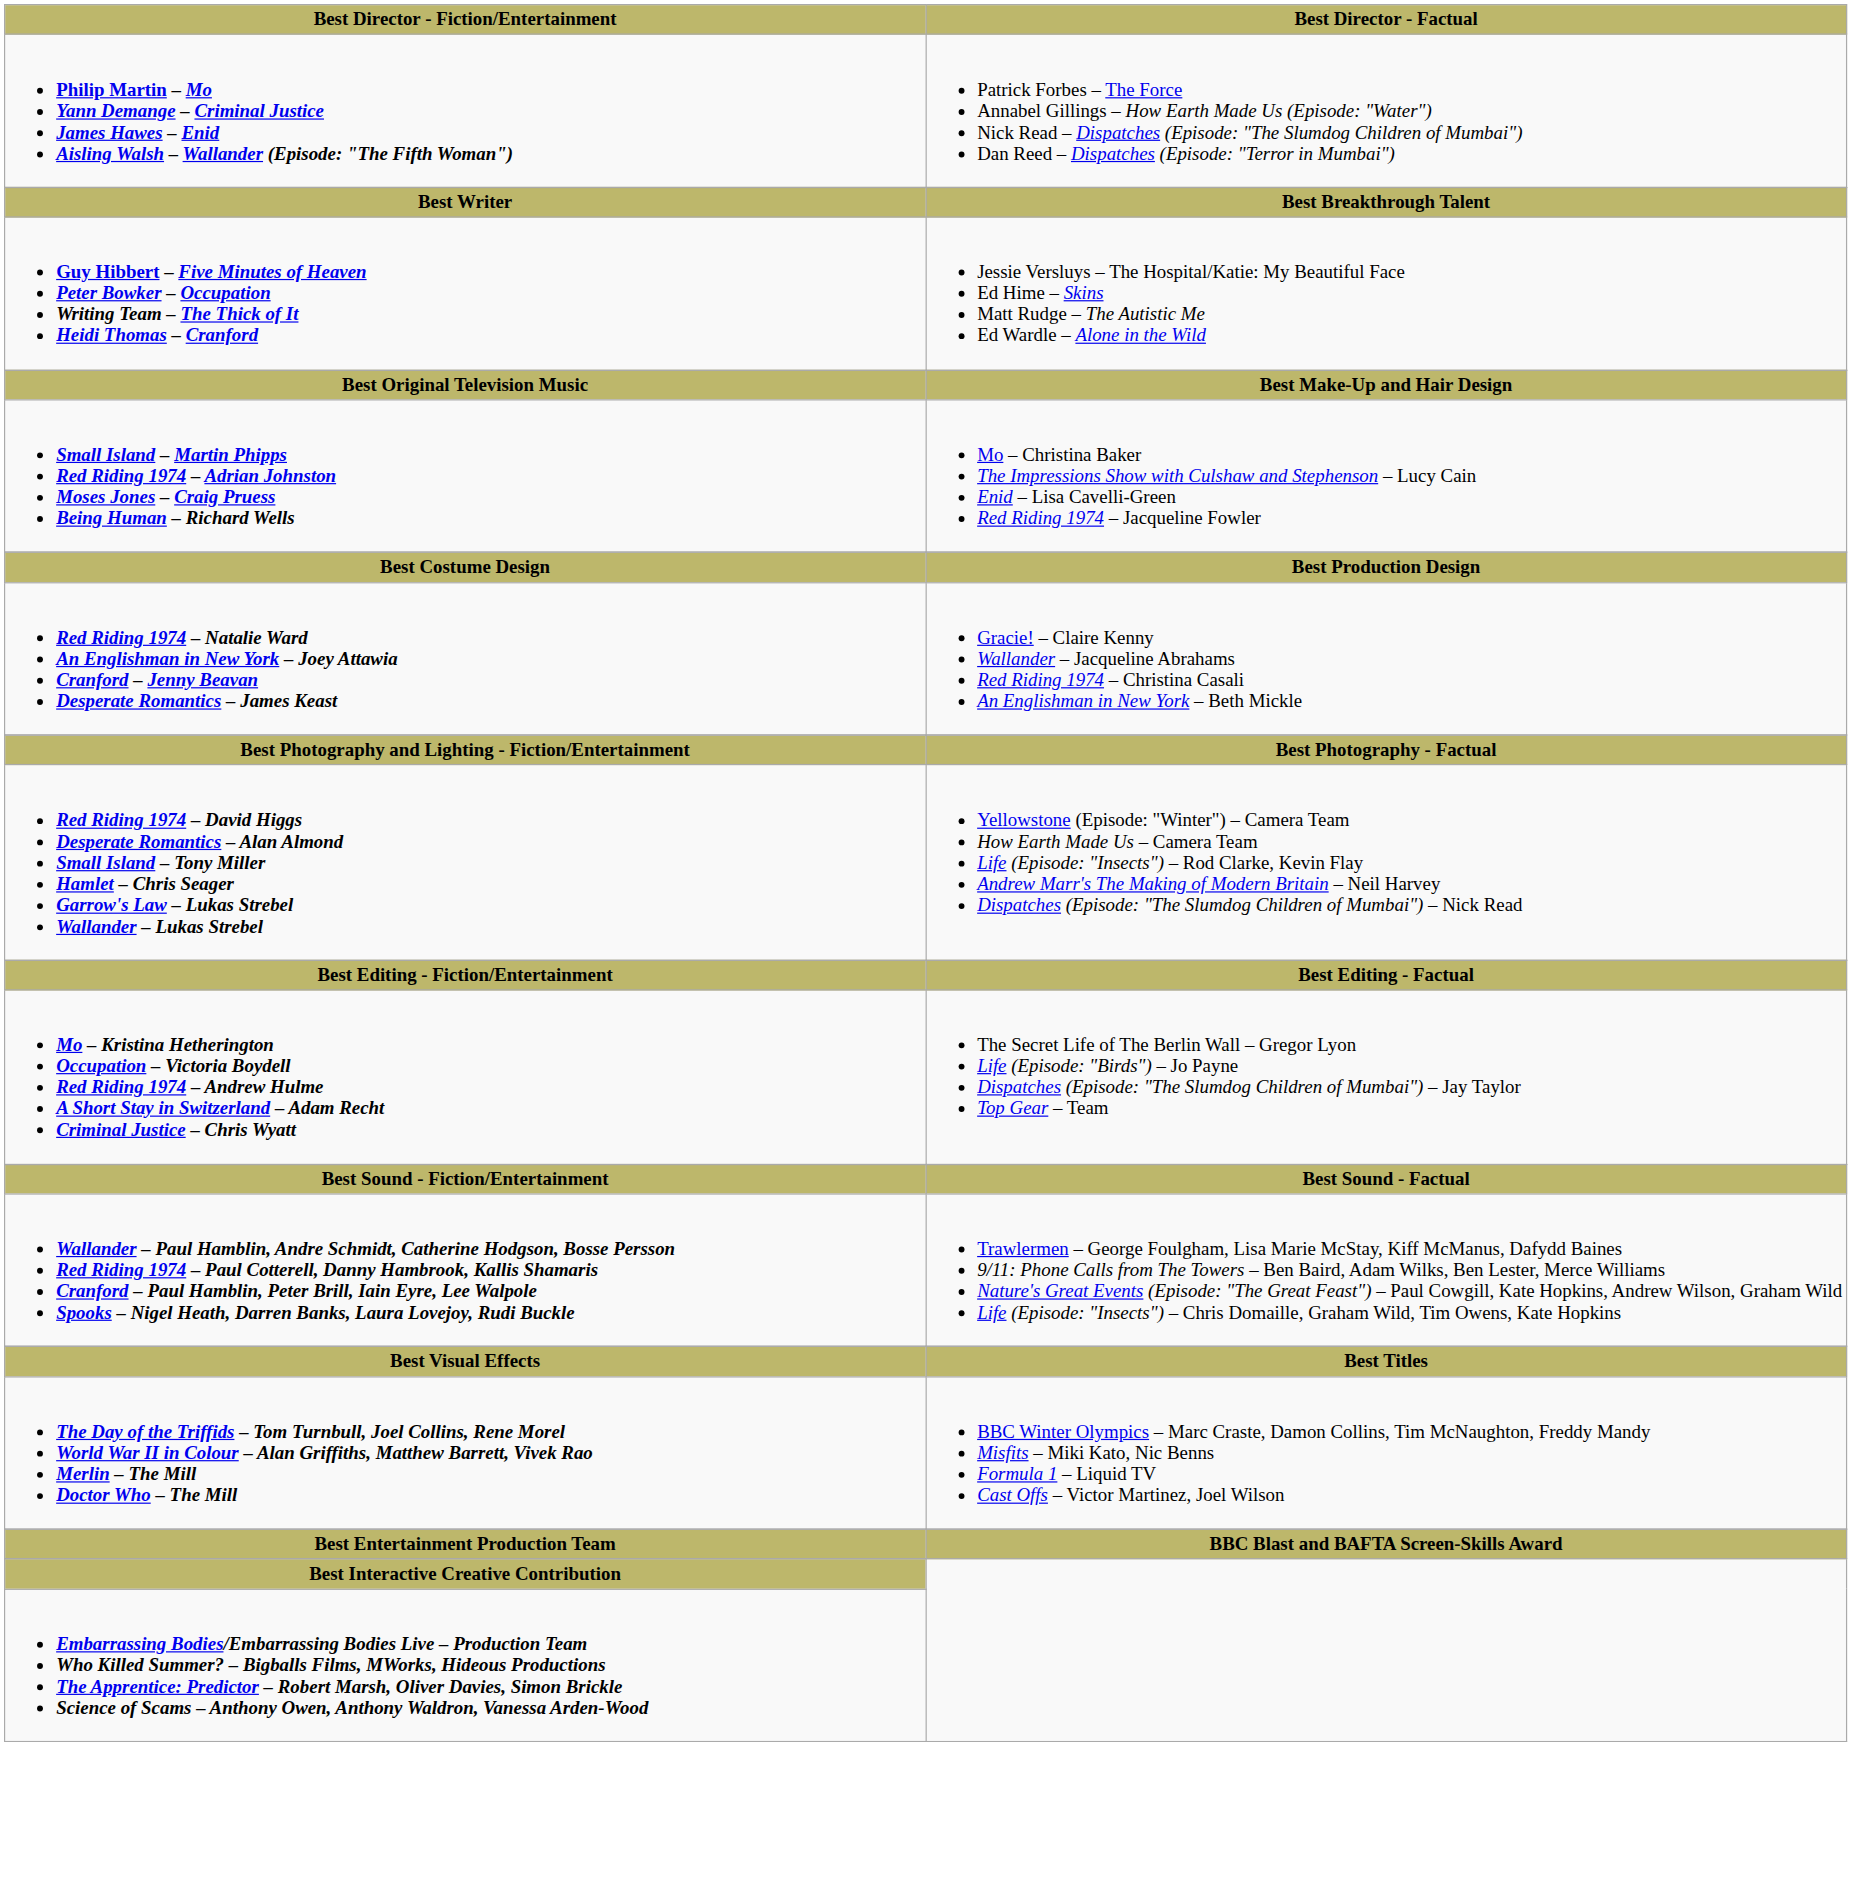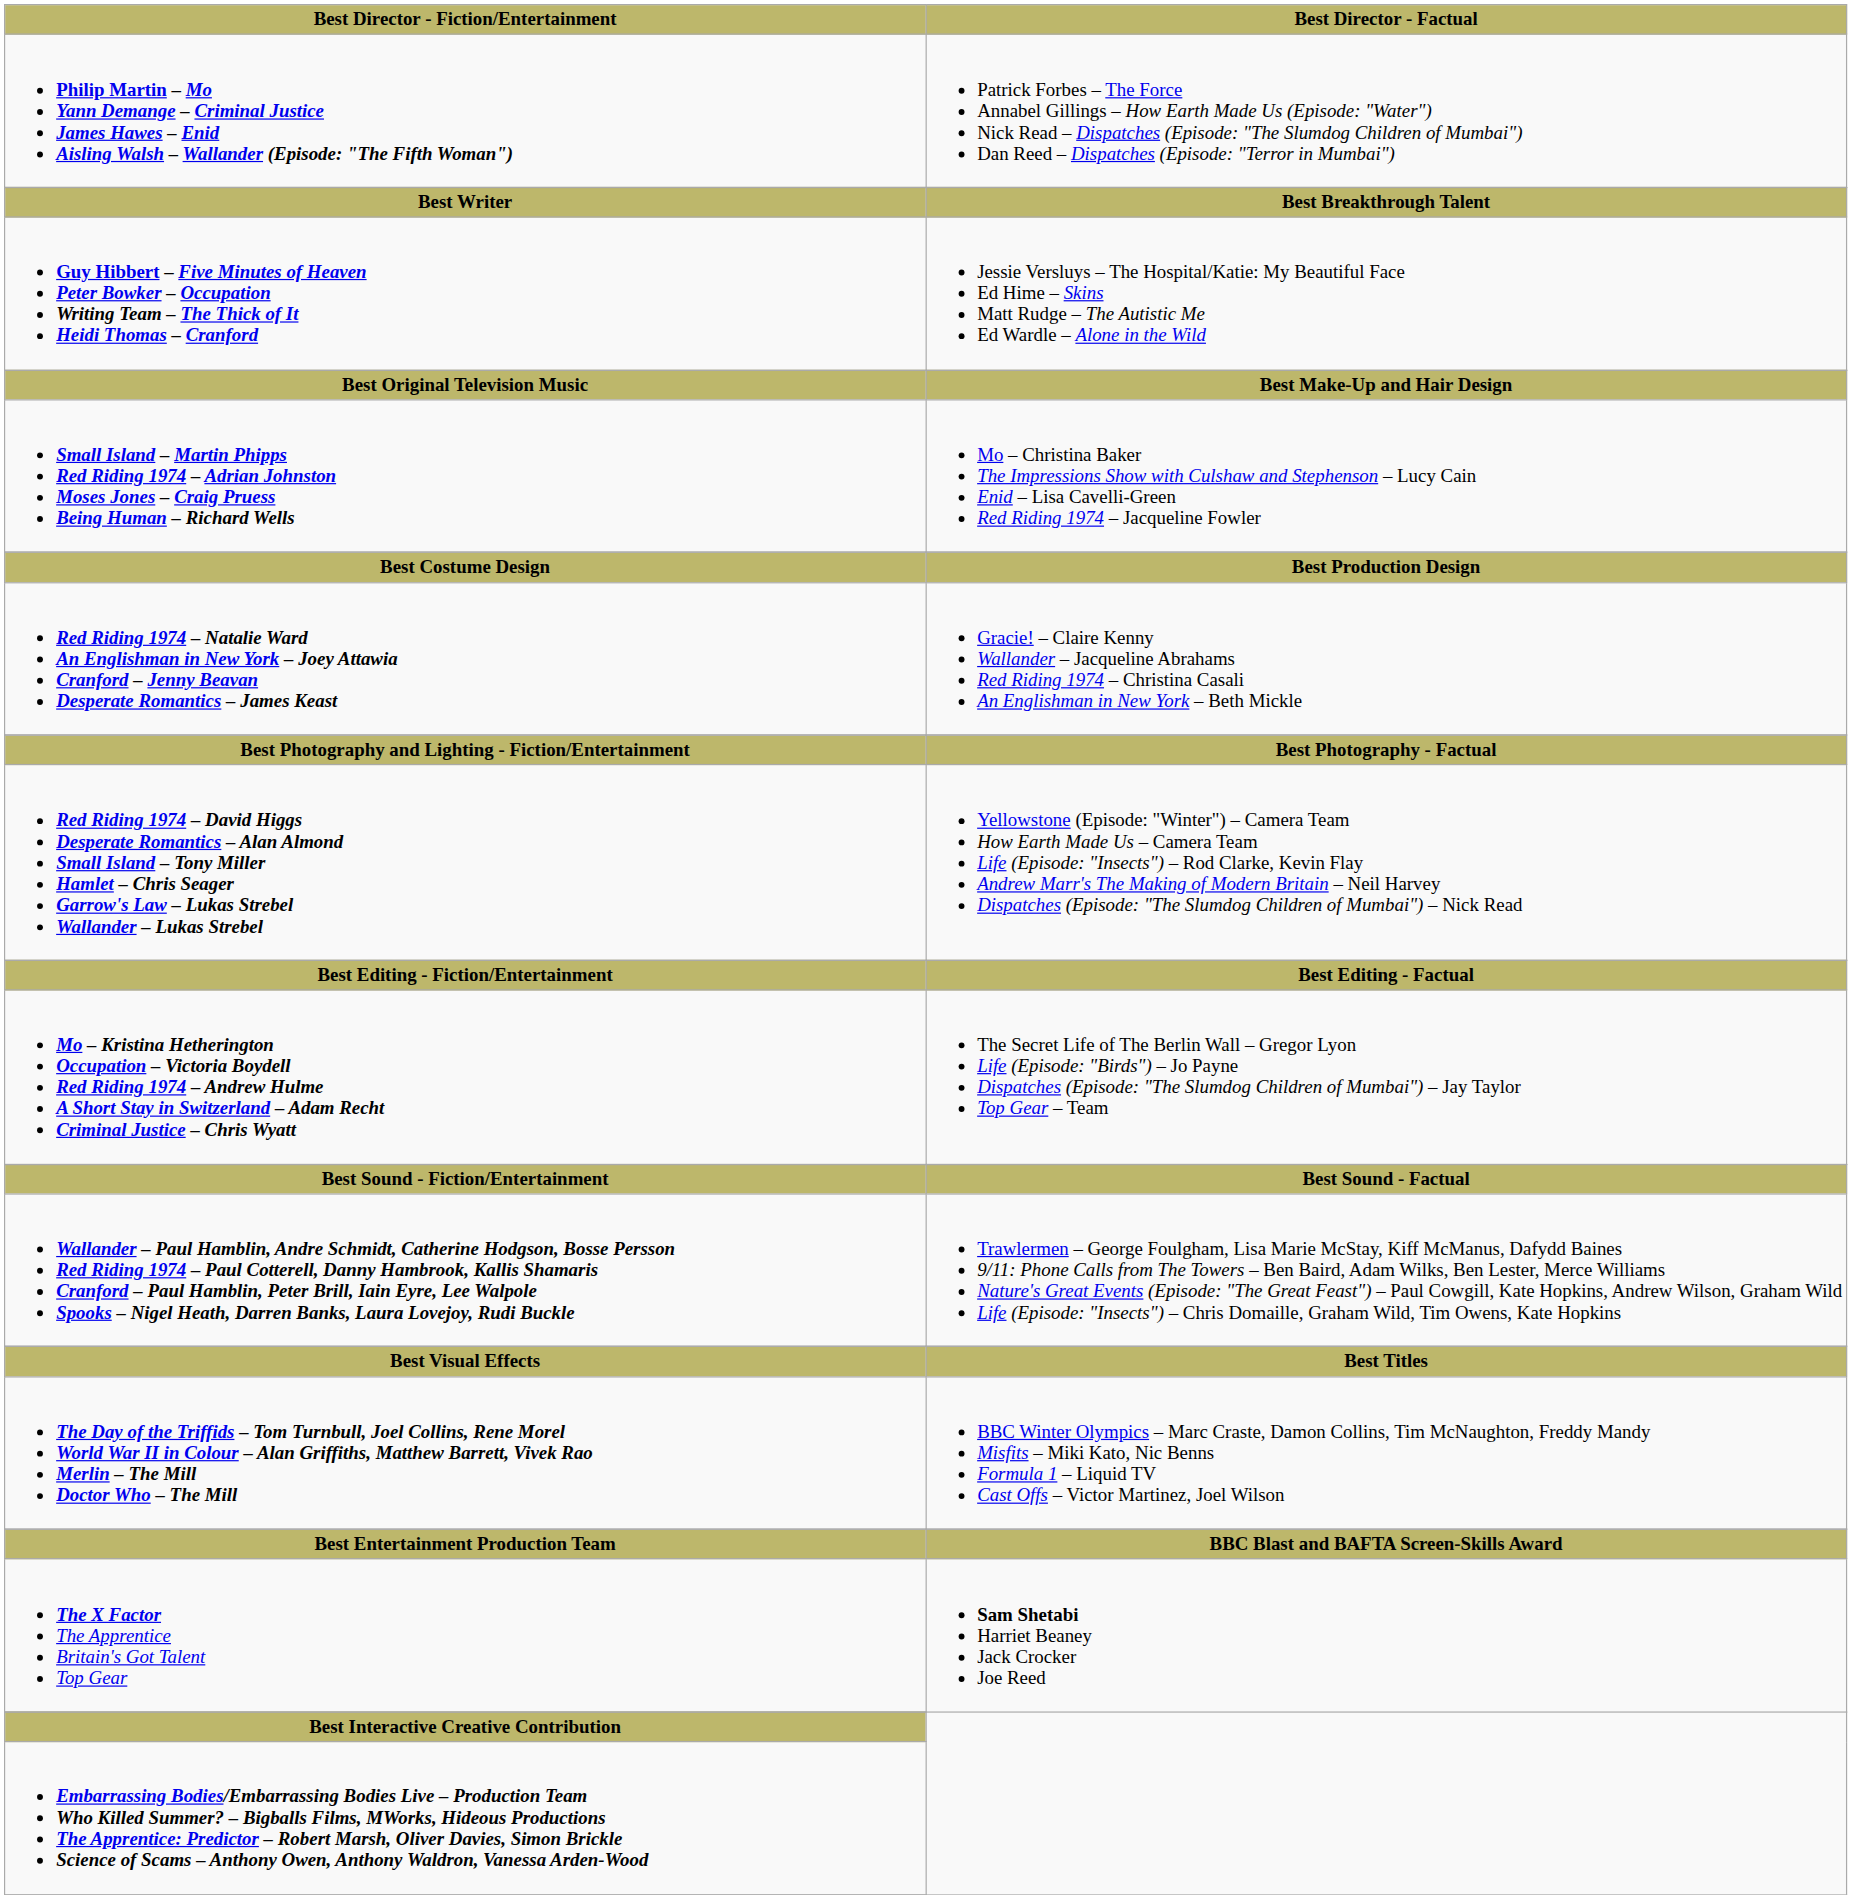 <table class="wikitable">
 <tr>
 <th style="background:#BDB76B; width:50%">Best Director - Fiction/Entertainment</th>
 <th style="background:#BDB76B; width:50%">Best Director - Factual</th>
 </tr>
 <tr>
 <td valign="top"><br><ul><li><strong><a href='#'>Philip Martin</a> – <em><a href='#'>Mo</a><strong><em></li><li><a href='#'>Yann Demange</a> – </em><a href='#'>Criminal Justice</a><em></li><li><a href='#'>James Hawes</a> – </em><a href='#'>Enid</a><em></li><li><a href='#'>Aisling Walsh</a> – </em><a href='#'>Wallander</a> (Episode: "The Fifth Woman")<em></li></ul></td>
 <td valign="top"><br><ul><li></strong>Patrick Forbes – </em><a href='#'>The Force</a></em></strong></li><li>Annabel Gillings – <em>How Earth Made Us (Episode: "Water")</em></li><li>Nick Read – <em><a href='#'>Dispatches</a> (Episode: "The Slumdog Children of Mumbai")</em></li><li>Dan Reed – <em><a href='#'>Dispatches</a> (Episode: "Terror in Mumbai")</em></li></ul></td>
 </tr>
 <tr>
 </tr>
 <tr>
 <th style="background:#BDB76B; width:50%">Best Writer</th>
 <th style="background:#BDB76B; width:50%">Best Breakthrough Talent</th>
 </tr>
 <tr>
 <td valign="top"><br><ul><li><strong><a href='#'>Guy Hibbert</a> – <em><a href='#'>Five Minutes of Heaven</a><strong><em></li><li><a href='#'>Peter Bowker</a> – </em><a href='#'>Occupation</a><em></li><li>Writing Team – </em><a href='#'>The Thick of It</a><em></li><li><a href='#'>Heidi Thomas</a> – </em><a href='#'>Cranford</a><em></li></ul></td>
 <td valign="top"><br><ul><li></strong>Jessie Versluys – </em>The Hospital/Katie: My Beautiful Face</em></strong></li><li>Ed Hime – <em><a href='#'>Skins</a></em></li><li>Matt Rudge – <em>The Autistic Me</em></li><li>Ed Wardle – <em><a href='#'>Alone in the Wild</a></em></li></ul></td>
 </tr>
 <tr>
 </tr>
 <tr>
 <th style="background:#BDB76B; width:50%">Best Original Television Music</th>
 <th style="background:#BDB76B; width:50%">Best Make-Up and Hair Design</th>
 </tr>
 <tr>
 <td valign="top"><br><ul><li><strong><em><a href='#'>Small Island</a><em> – <a href='#'>Martin Phipps</a><strong></li><li></em><a href='#'>Red Riding 1974</a><em> – <a href='#'>Adrian Johnston</a></li><li></em><a href='#'>Moses Jones</a><em> – <a href='#'>Craig Pruess</a></li><li></em><a href='#'>Being Human</a><em> – Richard Wells</li></ul></td>
 <td valign="top"><br><ul><li></em></strong><a href='#'>Mo</a></em> – Christina Baker</strong></li><li><em><a href='#'>The Impressions Show with Culshaw and Stephenson</a></em> – Lucy Cain</li><li><em><a href='#'>Enid</a></em> – Lisa Cavelli-Green</li><li><em><a href='#'>Red Riding 1974</a></em> – Jacqueline Fowler</li></ul></td>
 </tr>
 <tr>
 </tr>
 <tr>
 <th style="background:#BDB76B; width:50%">Best Costume Design</th>
 <th style="background:#BDB76B; width:50%">Best Production Design</th>
 </tr>
 <tr>
 <td valign="top"><br><ul><li><strong><em><a href='#'>Red Riding 1974</a><em> – Natalie Ward<strong></li><li></em><a href='#'>An Englishman in New York</a><em> – Joey Attawia</li><li></em><a href='#'>Cranford</a><em> – <a href='#'>Jenny Beavan</a></li><li></em><a href='#'>Desperate Romantics</a><em> – James Keast</li></ul></td>
 <td valign="top"><br><ul><li></em></strong><a href='#'>Gracie!</a></em> – Claire Kenny</strong></li><li><em><a href='#'>Wallander</a></em> – Jacqueline Abrahams</li><li><em><a href='#'>Red Riding 1974</a></em> – Christina Casali</li><li><em><a href='#'>An Englishman in New York</a></em> – Beth Mickle</li></ul></td>
 </tr>
 <tr>
 </tr>
 <tr>
 <th style="background:#BDB76B; width:50%">Best Photography and Lighting - Fiction/Entertainment</th>
 <th style="background:#BDB76B; width:50%">Best Photography - Factual</th>
 </tr>
 <tr>
 <td valign="top"><br><ul><li><strong><em><a href='#'>Red Riding 1974</a><em> – David Higgs<strong></li><li></em><a href='#'>Desperate Romantics</a><em> – Alan Almond</li><li></em><a href='#'>Small Island</a><em> – Tony Miller</li><li></em><a href='#'>Hamlet</a><em> – Chris Seager</li><li></em><a href='#'>Garrow's Law</a><em> – Lukas Strebel</li><li></em><a href='#'>Wallander</a><em> – Lukas Strebel</li></ul></td>
 <td valign="top"><br><ul><li></em></strong><a href='#'>Yellowstone</a> (Episode: "Winter")</em> – Camera Team</strong></li><li><em>How Earth Made Us</em> – Camera Team</li><li><em><a href='#'>Life</a> (Episode: "Insects")</em> – Rod Clarke, Kevin Flay</li><li><em><a href='#'>Andrew Marr's The Making of Modern Britain</a></em> – Neil Harvey</li><li><em><a href='#'>Dispatches</a> (Episode: "The Slumdog Children of Mumbai")</em> – Nick Read</li></ul></td>
 </tr>
 <tr>
 </tr>
 <tr>
 <th style="background:#BDB76B; width:50%">Best Editing - Fiction/Entertainment</th>
 <th style="background:#BDB76B; width:50%">Best Editing - Factual</th>
 </tr>
 <tr>
 <td valign="top"><br><ul><li><strong><em><a href='#'>Mo</a><em> – Kristina Hetherington<strong></li><li></em><a href='#'>Occupation</a><em> – Victoria Boydell</li><li></em><a href='#'>Red Riding 1974</a><em> – Andrew Hulme</li><li></em><a href='#'>A Short Stay in Switzerland</a><em> – Adam Recht</li><li></em><a href='#'>Criminal Justice</a><em> – Chris Wyatt</li></ul></td>
 <td valign="top"><br><ul><li></em></strong>The Secret Life of The Berlin Wall</em> – Gregor Lyon</strong></li><li><em><a href='#'>Life</a> (Episode: "Birds")</em> – Jo Payne</li><li><em><a href='#'>Dispatches</a> (Episode: "The Slumdog Children of Mumbai")</em> – Jay Taylor</li><li><em><a href='#'>Top Gear</a></em> – Team</li></ul></td>
 </tr>
 <tr>
 </tr>
 <tr>
 <th style="background:#BDB76B; width:50%">Best Sound - Fiction/Entertainment</th>
 <th style="background:#BDB76B; width:50%">Best Sound - Factual</th>
 </tr>
 <tr>
 <td valign="top"><br><ul><li><strong><em><a href='#'>Wallander</a><em> – Paul Hamblin, Andre Schmidt, Catherine Hodgson, Bosse Persson<strong></li><li></em><a href='#'>Red Riding 1974</a><em> – Paul Cotterell, Danny Hambrook, Kallis Shamaris</li><li></em><a href='#'>Cranford</a><em> – Paul Hamblin, Peter Brill, Iain Eyre, Lee Walpole</li><li></em><a href='#'>Spooks</a><em> – Nigel Heath, Darren Banks, Laura Lovejoy, Rudi Buckle</li></ul></td>
 <td valign="top"><br><ul><li></em></strong><a href='#'>Trawlermen</a></em> – George Foulgham, Lisa Marie McStay, Kiff McManus, Dafydd Baines</strong></li><li><em>9/11: Phone Calls from The Towers</em> – Ben Baird, Adam Wilks, Ben Lester, Merce Williams</li><li><em><a href='#'>Nature's Great Events</a> (Episode: "The Great Feast")</em> – Paul Cowgill, Kate Hopkins, Andrew Wilson, Graham Wild</li><li><em><a href='#'>Life</a> (Episode: "Insects")</em> – Chris Domaille, Graham Wild, Tim Owens, Kate Hopkins</li></ul></td>
 </tr>
 <tr>
 </tr>
 <tr>
 <th style="background:#BDB76B; width:50%">Best Visual Effects</th>
 <th style="background:#BDB76B; width:50%">Best Titles</th>
 </tr>
 <tr>
 <td valign="top"><br><ul><li><strong><em><a href='#'>The Day of the Triffids</a><em> – Tom Turnbull, Joel Collins, Rene Morel<strong></li><li></em><a href='#'>World War II in Colour</a><em> – Alan Griffiths, Matthew Barrett, Vivek Rao</li><li></em><a href='#'>Merlin</a><em> – The Mill</li><li></em><a href='#'>Doctor Who</a><em> – The Mill</li></ul></td>
 <td valign="top"><br><ul><li></em></strong><a href='#'>BBC Winter Olympics</a></em> – Marc Craste, Damon Collins, Tim McNaughton, Freddy Mandy</strong></li><li><em><a href='#'>Misfits</a></em> – Miki Kato, Nic Benns</li><li><em><a href='#'>Formula 1</a></em> – Liquid TV</li><li><em><a href='#'>Cast Offs</a></em> – Victor Martinez, Joel Wilson</li></ul></td>
 </tr>
 <tr>
 </tr>
 <tr>
 <th style="background:#BDB76B; width:50%">Best Entertainment Production Team</th>
 <th style="background:#BDB76B; width:50%">BBC Blast and BAFTA Screen-Skills Award</th>
 </tr>
 <tr>
+<td valign="top"><br><ul><li><strong><em><a href='#'>The X Factor</a></em></strong></li><li><em><a href='#'>The Apprentice</a></em></li><li><em><a href='#'>Britain's Got Talent</a></em></li><li><em><a href='#'>Top Gear</a></em></li></ul></td>
+<td valign="top"><br><ul><li><strong>Sam Shetabi</strong></li><li>Harriet Beaney</li><li>Jack Crocker</li><li>Joe Reed</li></ul></td>
+</tr>
+<tr>
 </tr>
 <tr>
 <th style="background:#BDB76B; width:50%">Best Interactive Creative Contribution</th>
 </tr>
 <tr>
 <td valign="top"><br><ul><li><strong><em><a href='#'>Embarrassing Bodies</a>/Embarrassing Bodies Live<em> – Production Team<strong></li><li></em>Who Killed Summer?<em> – Bigballs Films, MWorks, Hideous Productions</li><li></em><a href='#'>The Apprentice: Predictor</a><em> – Robert Marsh, Oliver Davies, Simon Brickle</li><li></em>Science of Scams<em> – Anthony Owen, Anthony Waldron, Vanessa Arden-Wood</li></ul></td>
 </tr>
 <tr>
 </tr>
 <tr>
 </tr>
 </table>
